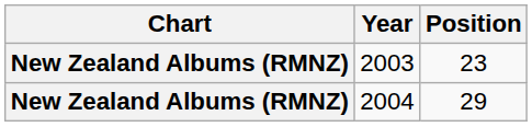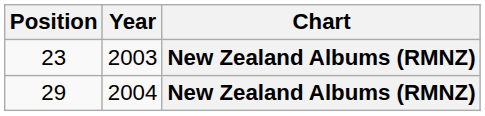 <table class="wikitable plainrowheaders" style="text-align:center">
 <tr>
+<th scope="col">Position</th>
+<th scope="col">Year</th>
 <th scope="col">Chart</th>
-<th scope="col">Year</th>
-<th scope="col">Position</th>
 </tr>
 <tr>
+<td>23</td>
+<td>2003</td>
 <th scope="row">New Zealand Albums (RMNZ)</th>
-<td>2003</td>
-<td>23</td>
 </tr>
 <tr>
+<td>29</td>
+<td>2004</td>
 <th scope="row">New Zealand Albums (RMNZ)</th>
-<td>2004</td>
-<td>29</td>
 </tr>
 </table>
